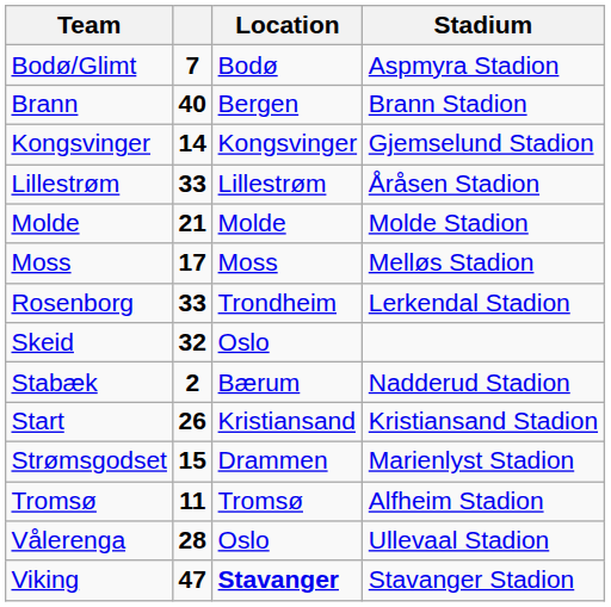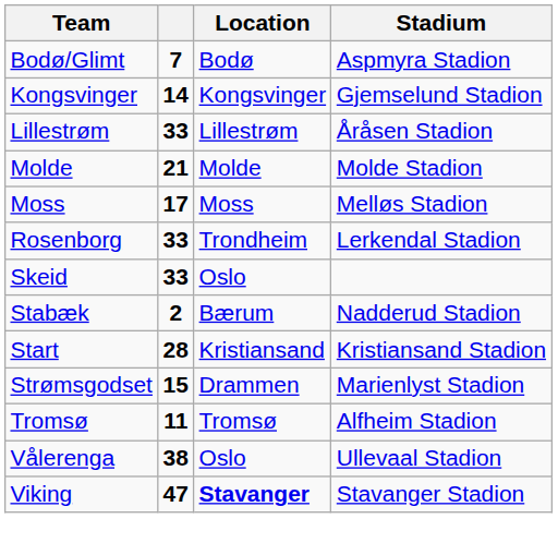 <table class="wikitable sortable" border="1">
 <tr>
 <th>Team</th>
 <th></th>
 <th>Location</th>
 <th>Stadium</th>
 </tr>
 <tr>
 <td><a href='#'>Bodø/Glimt</a></td>
 <td align="center"><strong>7</strong></td>
 <td><a href='#'>Bodø</a></td>
 <td><a href='#'>Aspmyra Stadion</a></td>
-</tr>
-<tr>
-<td><a href='#'>Brann</a></td>
-<td align="center"><strong>40</strong></td>
-<td><a href='#'>Bergen</a></td>
-<td><a href='#'>Brann Stadion</a></td>
 </tr>
 <tr>
 <td><a href='#'>Kongsvinger</a></td>
 <td align="center"><strong>14</strong></td>
 <td><a href='#'>Kongsvinger</a></td>
 <td><a href='#'>Gjemselund Stadion</a></td>
 </tr>
 <tr>
 <td><a href='#'>Lillestrøm</a></td>
 <td align="center"><strong>33</strong></td>
 <td><a href='#'>Lillestrøm</a></td>
 <td><a href='#'>Åråsen Stadion</a></td>
 </tr>
 <tr>
 <td><a href='#'>Molde</a></td>
 <td align="center"><strong>21</strong></td>
 <td><a href='#'>Molde</a></td>
 <td><a href='#'>Molde Stadion</a></td>
 </tr>
 <tr>
 <td><a href='#'>Moss</a></td>
 <td align="center"><strong>17</strong></td>
 <td><a href='#'>Moss</a></td>
 <td><a href='#'>Melløs Stadion</a></td>
 </tr>
 <tr>
 <td><a href='#'>Rosenborg</a></td>
 <td align="center"><strong>33</strong></td>
 <td><a href='#'>Trondheim</a></td>
 <td><a href='#'>Lerkendal Stadion</a></td>
 </tr>
 <tr>
 <td><a href='#'>Skeid</a></td>
-<td align="center"><strong>32</strong></td>
+<td align="center"><strong>33</strong></td>
 <td><a href='#'>Oslo</a></td>
 <td></td>
 </tr>
 <tr>
 <td><a href='#'>Stabæk</a></td>
 <td align="center"><strong>2</strong></td>
 <td><a href='#'>Bærum</a></td>
 <td><a href='#'>Nadderud Stadion</a></td>
 </tr>
 <tr>
 <td><a href='#'>Start</a></td>
-<td align="center"><strong>26</strong></td>
+<td align="center"><strong>28</strong></td>
 <td><a href='#'>Kristiansand</a></td>
 <td><a href='#'>Kristiansand Stadion</a></td>
 </tr>
 <tr>
 <td><a href='#'>Strømsgodset</a></td>
 <td align="center"><strong>15</strong></td>
 <td><a href='#'>Drammen</a></td>
 <td><a href='#'>Marienlyst Stadion</a></td>
 </tr>
 <tr>
 <td><a href='#'>Tromsø</a></td>
 <td align="center"><strong>11</strong></td>
 <td><a href='#'>Tromsø</a></td>
 <td><a href='#'>Alfheim Stadion</a></td>
 </tr>
 <tr>
 <td><a href='#'>Vålerenga</a></td>
-<td align="center"><strong>28</strong></td>
+<td align="center"><strong>38</strong></td>
 <td><a href='#'>Oslo</a></td>
 <td><a href='#'>Ullevaal Stadion</a></td>
 </tr>
 <tr>
 <td><a href='#'>Viking</a></td>
 <td align="center"><strong>47</strong></td>
 <td><strong><a href='#'>Stavanger</a></strong></td>
 <td><a href='#'>Stavanger Stadion</a></td>
 </tr>
 </table>
